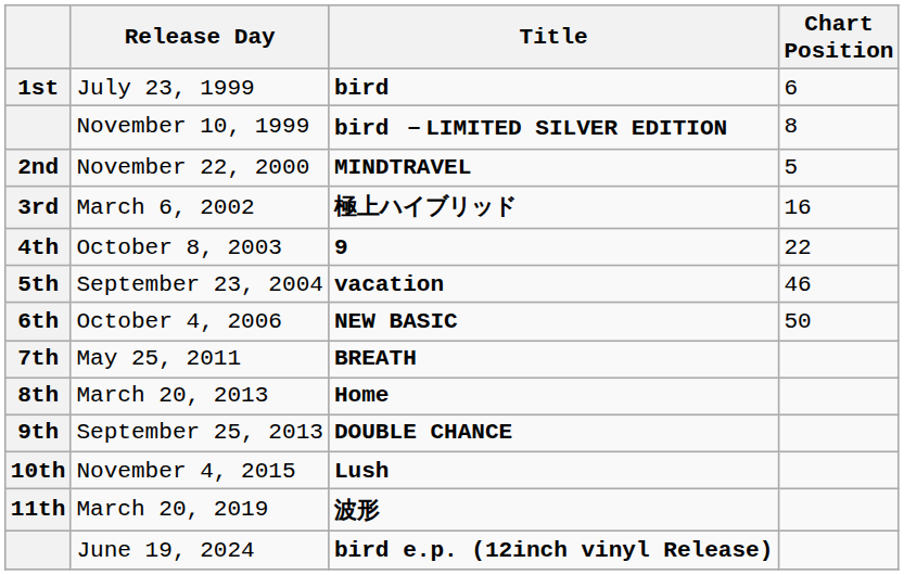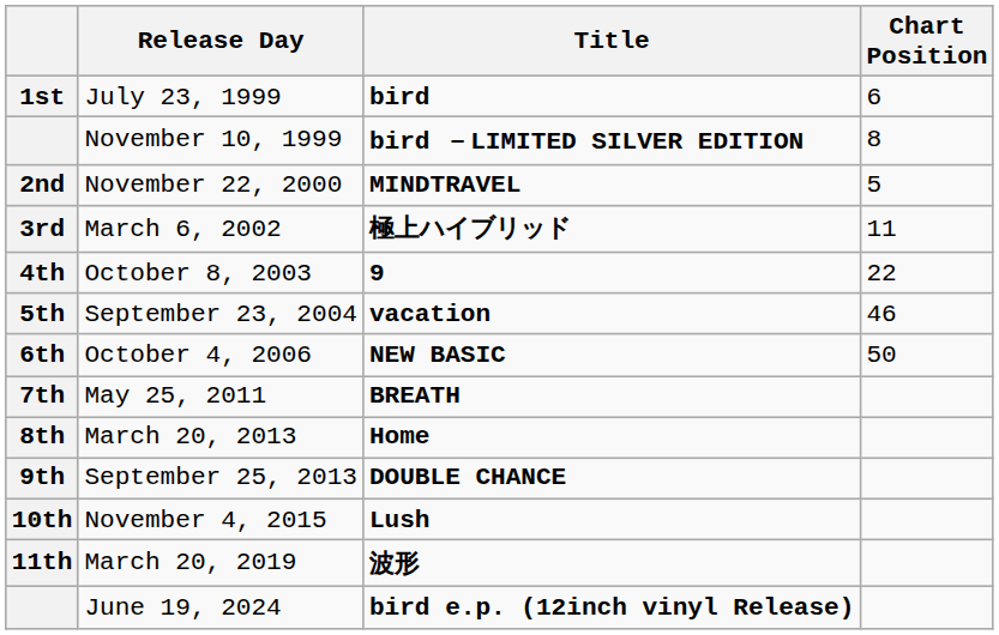 <table class=wikitable>
 <tr>
 <th></th>
 <th>Release Day</th>
 <th>Title</th>
 <th>Chart <br>Position</th>
 </tr>
 <tr>
 <th>1st</th>
 <td>July 23, 1999</td>
 <td><strong>bird</strong></td>
 <td>6</td>
 </tr>
 <tr>
 <th></th>
 <td>November 10, 1999</td>
 <td><strong>bird －LIMITED SILVER EDITION</strong></td>
 <td>8</td>
 </tr>
 <tr>
 <th>2nd</th>
 <td>November 22, 2000</td>
 <td><strong>MINDTRAVEL</strong></td>
 <td>5</td>
 </tr>
 <tr>
 <th>3rd</th>
 <td>March 6, 2002</td>
 <td><strong>極上ハイブリッド</strong></td>
-<td>16</td>
+<td>11</td>
 </tr>
 <tr>
 <th>4th</th>
 <td>October 8, 2003</td>
 <td><strong>9</strong></td>
 <td>22</td>
 </tr>
 <tr>
 <th>5th</th>
 <td>September 23, 2004</td>
 <td><strong>vacation</strong></td>
 <td>46</td>
 </tr>
 <tr>
 <th>6th</th>
 <td>October 4, 2006</td>
 <td><strong>NEW BASIC</strong></td>
 <td>50</td>
 </tr>
 <tr>
 <th>7th</th>
 <td>May 25, 2011</td>
 <td><strong>BREATH</strong></td>
 <td></td>
 </tr>
 <tr>
 <th>8th</th>
 <td>March 20, 2013</td>
 <td><strong>Home</strong></td>
 <td></td>
 </tr>
 <tr>
 <th>9th</th>
 <td>September 25, 2013</td>
 <td><strong>DOUBLE CHANCE</strong></td>
 <td></td>
 </tr>
 <tr>
 <th>10th</th>
 <td>November 4, 2015</td>
 <td><strong>Lush</strong></td>
 <td></td>
 </tr>
 <tr>
 <th>11th</th>
 <td>March 20, 2019</td>
 <td><strong>波形</strong></td>
 <td></td>
 </tr>
 <tr>
 <th></th>
 <td>June 19, 2024</td>
 <td><strong>bird e.p. (12inch vinyl Release)</strong></td>
 <td></td>
 </tr>
 </table>
